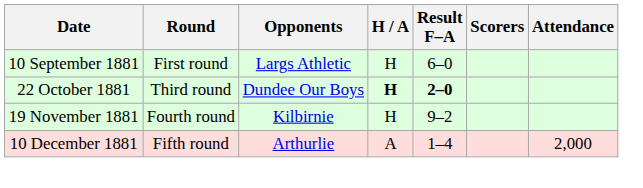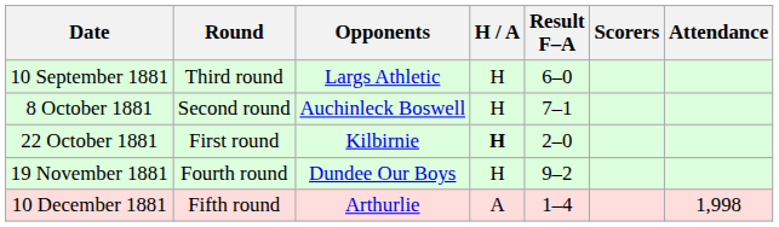 <table class="wikitable" style="text-align:center">
 <tr>
 <th>Date</th>
 <th>Round</th>
 <th>Opponents</th>
 <th>H / A</th>
 <th>Result<br>F–A</th>
 <th>Scorers</th>
 <th>Attendance</th>
 </tr>
 <tr bgcolor=#ddffdd>
 <td>10 September 1881</td>
-<td>First round</td>
+<td>Third round</td>
 <td><a href='#'>Largs Athletic</a></td>
 <td>H</td>
 <td>6–0</td>
 <td></td>
 <td></td>
 </tr>
 <tr bgcolor=#ddffdd>
+<td>8 October 1881</td>
+<td>Second round</td>
+<td><a href='#'>Auchinleck Boswell</a></td>
+<td>H</td>
+<td>7–1</td>
+<td></td>
+<td></td>
+</tr>
+<tr bgcolor=#ddffdd>
 <td>22 October 1881</td>
-<td>Third round</td>
-<td><a href='#'>Dundee Our Boys</a></td>
+<td>First round</td>
+<td><a href='#'>Kilbirnie</a></td>
 <td><strong>H</strong></td>
-<td><strong>2–0</strong></td>
+<td>2–0</td>
 <td></td>
 <td></td>
 </tr>
 <tr bgcolor=#ddffdd>
 <td>19 November 1881</td>
 <td>Fourth round</td>
-<td><a href='#'>Kilbirnie</a></td>
+<td><a href='#'>Dundee Our Boys</a></td>
 <td>H</td>
 <td>9–2</td>
 <td></td>
 <td></td>
 </tr>
 <tr bgcolor=#ffdddd>
 <td>10 December 1881</td>
 <td>Fifth round</td>
 <td><a href='#'>Arthurlie</a></td>
 <td>A</td>
 <td>1–4</td>
 <td></td>
-<td>2,000</td>
+<td>1,998</td>
 </tr>
 </table>
